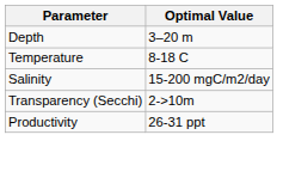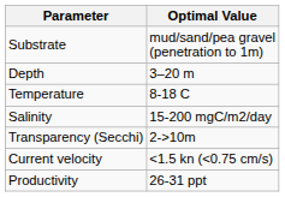 <table class="wikitable">
 <tr>
 <th>Parameter</th>
 <th>Optimal Value</th>
+</tr>
+<tr>
+<td>Substrate</td>
+<td>mud/sand/pea gravel<br>(penetration to 1m)</td>
 </tr>
 <tr>
 <td>Depth</td>
 <td>3–20 m</td>
 </tr>
 <tr>
 <td>Temperature</td>
 <td>8-18 C</td>
 </tr>
 <tr>
 <td>Salinity</td>
 <td>15-200 mgC/m2/day</td>
 </tr>
 <tr>
 <td>Transparency (Secchi)</td>
 <td>2->10m</td>
 </tr>
 <tr>
+<td>Current velocity</td>
+<td><1.5 kn (<0.75 cm/s)</td>
+</tr>
+<tr>
 <td>Productivity</td>
 <td>26-31 ppt</td>
 </tr>
 </table>
